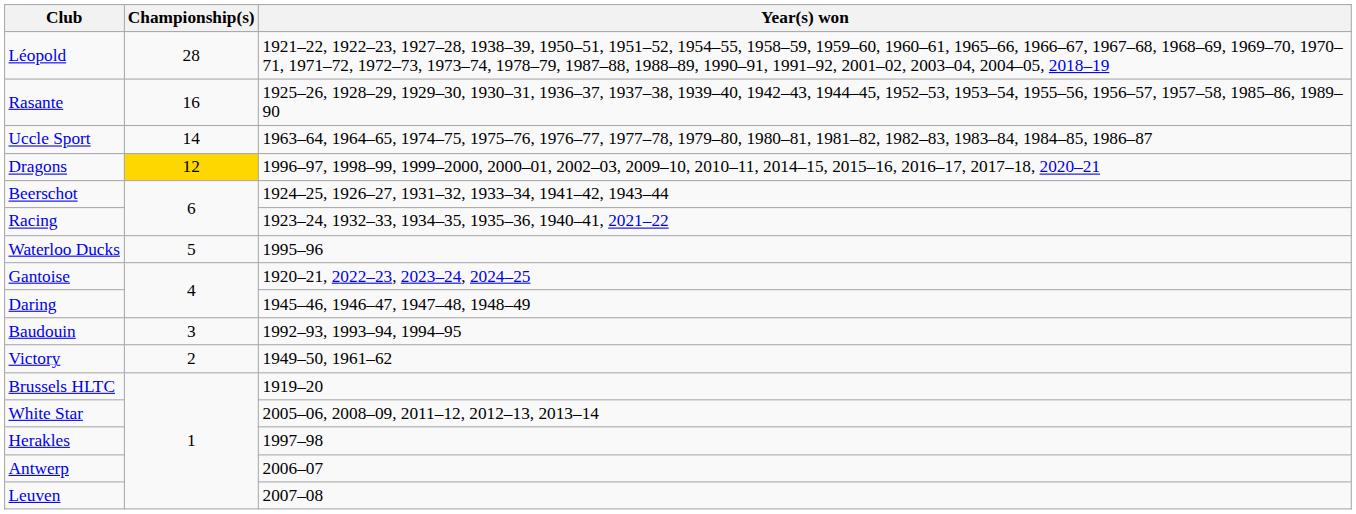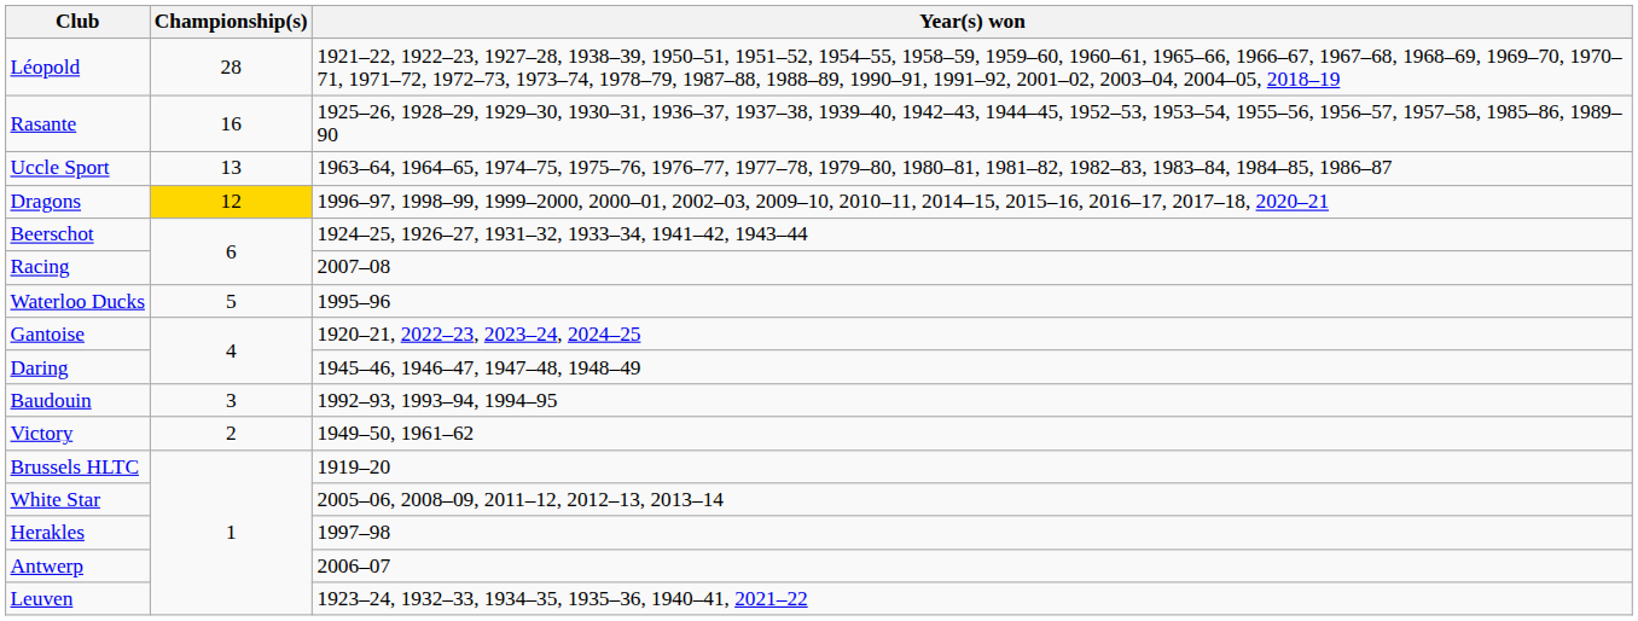 <table class="wikitable sortable">
 <tr>
 <th>Club</th>
 <th>Championship(s)</th>
 <th>Year(s) won</th>
 </tr>
 <tr>
 <td><a href='#'>Léopold</a></td>
 <td align=center>28</td>
 <td>1921–22, 1922–23, 1927–28, 1938–39, 1950–51, 1951–52, 1954–55, 1958–59, 1959–60, 1960–61, 1965–66, 1966–67, 1967–68, 1968–69, 1969–70, 1970–71, 1971–72, 1972–73, 1973–74, 1978–79, 1987–88, 1988–89, 1990–91, 1991–92, 2001–02, 2003–04, 2004–05, <a href='#'>2018–19</a></td>
 </tr>
 <tr>
 <td><a href='#'>Rasante</a></td>
 <td align=center>16</td>
 <td>1925–26, 1928–29, 1929–30, 1930–31, 1936–37, 1937–38, 1939–40, 1942–43, 1944–45, 1952–53, 1953–54, 1955–56, 1956–57, 1957–58, 1985–86, 1989–90</td>
 </tr>
 <tr>
 <td><a href='#'>Uccle Sport</a></td>
-<td align=center>14</td>
+<td align=center>13</td>
 <td>1963–64, 1964–65, 1974–75, 1975–76, 1976–77, 1977–78, 1979–80, 1980–81, 1981–82, 1982–83, 1983–84, 1984–85, 1986–87</td>
 </tr>
 <tr>
 <td><a href='#'>Dragons</a></td>
 <td align=center style="background: gold;">12</td>
 <td>1996–97, 1998–99, 1999–2000, 2000–01, 2002–03, 2009–10, 2010–11, 2014–15, 2015–16, 2016–17, 2017–18, <a href='#'>2020–21</a></td>
 </tr>
 <tr>
 <td><a href='#'>Beerschot</a></td>
 <td align=center rowspan=2>6</td>
 <td>1924–25, 1926–27, 1931–32, 1933–34, 1941–42, 1943–44</td>
 </tr>
 <tr>
 <td><a href='#'>Racing</a></td>
-<td>1923–24, 1932–33, 1934–35, 1935–36, 1940–41, <a href='#'>2021–22</a></td>
+<td>2007–08</td>
 </tr>
 <tr>
 <td><a href='#'>Waterloo Ducks</a></td>
 <td align=center>5</td>
 <td>1995–96</td>
 </tr>
 <tr>
 <td><a href='#'>Gantoise</a></td>
 <td align=center rowspan=2>4</td>
 <td>1920–21, <a href='#'>2022–23</a>, <a href='#'>2023–24</a>, <a href='#'>2024–25</a></td>
 </tr>
 <tr>
 <td><a href='#'>Daring</a></td>
 <td>1945–46, 1946–47, 1947–48, 1948–49</td>
 </tr>
 <tr>
 <td><a href='#'>Baudouin</a></td>
 <td align=center>3</td>
 <td>1992–93, 1993–94, 1994–95</td>
 </tr>
 <tr>
 <td><a href='#'>Victory</a></td>
 <td align=center>2</td>
 <td>1949–50, 1961–62</td>
 </tr>
 <tr>
 <td><a href='#'>Brussels HLTC</a></td>
 <td align=center rowspan=5>1</td>
 <td>1919–20</td>
 </tr>
 <tr>
 <td><a href='#'>White Star</a></td>
 <td>2005–06, 2008–09, 2011–12, 2012–13, 2013–14</td>
 </tr>
 <tr>
 <td><a href='#'>Herakles</a></td>
 <td>1997–98</td>
 </tr>
 <tr>
 <td><a href='#'>Antwerp</a></td>
 <td>2006–07</td>
 </tr>
 <tr>
 <td><a href='#'>Leuven</a></td>
-<td>2007–08</td>
+<td>1923–24, 1932–33, 1934–35, 1935–36, 1940–41, <a href='#'>2021–22</a></td>
 </tr>
 </table>
